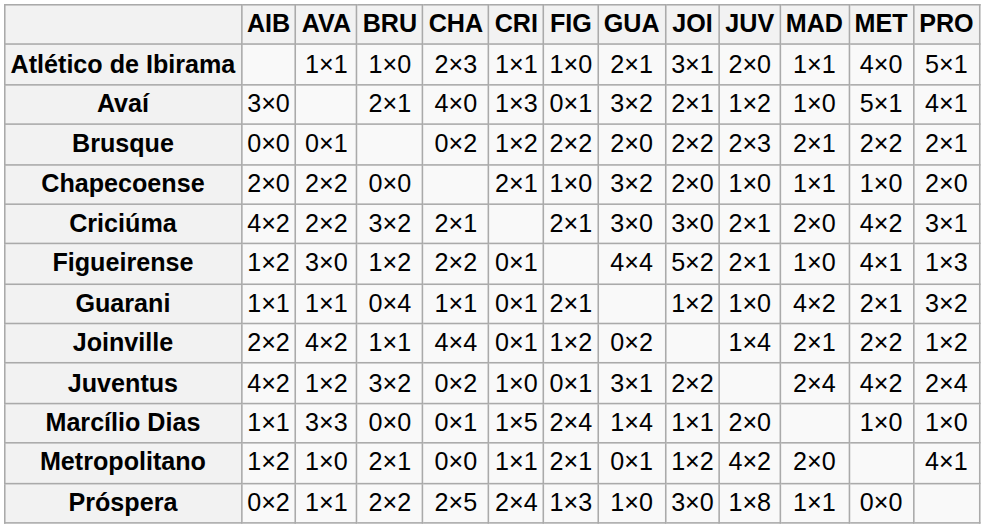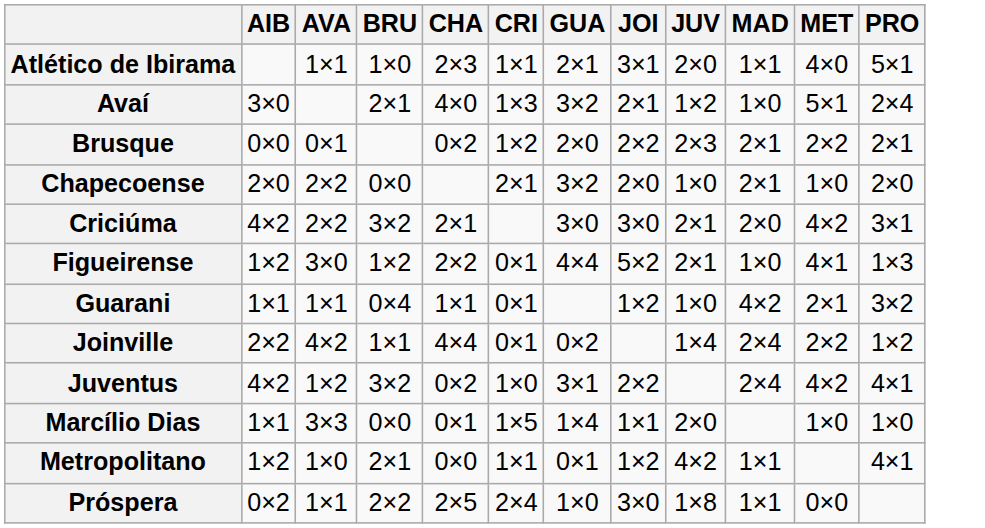 <table class="wikitable" style="text-align:center">
 <tr>
 <th></th>
 <th>AIB</th>
 <th>AVA</th>
 <th>BRU</th>
 <th>CHA</th>
 <th>CRI</th>
-<th>FIG</th>
 <th>GUA</th>
 <th>JOI</th>
 <th>JUV</th>
 <th>MAD</th>
 <th>MET</th>
 <th>PRO</th>
 </tr>
 <tr>
 <th>Atlético de Ibirama</th>
 <td></td>
 <td><span>1×1</span></td>
 <td><span>1×0</span></td>
 <td><span>2×3</span></td>
 <td><span>1×1</span></td>
-<td><span>1×0</span></td>
 <td><span>2×1</span></td>
 <td><span>3×1</span></td>
 <td><span>2×0</span></td>
 <td><span>1×1</span></td>
 <td><span>4×0</span></td>
 <td><span>5×1</span></td>
 </tr>
 <tr>
 <th>Avaí</th>
 <td><span>3×0</span></td>
 <td></td>
 <td><span>2×1</span></td>
 <td><span>4×0</span></td>
 <td><span>1×3</span></td>
-<td><span>0×1</span></td>
 <td><span>3×2</span></td>
 <td><span>2×1</span></td>
 <td><span>1×2</span></td>
 <td><span>1×0</span></td>
 <td><span>5×1</span></td>
-<td><span>4×1</span></td>
+<td><span>2×4</span></td>
 </tr>
 <tr>
 <th>Brusque</th>
 <td><span>0×0</span></td>
 <td><span>0×1</span></td>
 <td></td>
 <td><span>0×2</span></td>
 <td><span>1×2</span></td>
-<td><span>2×2</span></td>
 <td><span>2×0</span></td>
 <td><span>2×2</span></td>
 <td><span>2×3</span></td>
 <td><span>2×1</span></td>
 <td><span>2×2</span></td>
 <td><span>2×1</span></td>
 </tr>
 <tr>
 <th>Chapecoense</th>
 <td><span>2×0</span></td>
 <td><span>2×2</span></td>
 <td><span>0×0</span></td>
 <td></td>
 <td><span>2×1</span></td>
-<td><span>1×0</span></td>
 <td><span>3×2</span></td>
 <td><span>2×0</span></td>
 <td><span>1×0</span></td>
-<td><span>1×1</span></td>
+<td><span>2×1</span></td>
 <td><span>1×0</span></td>
 <td><span>2×0</span></td>
 </tr>
 <tr>
 <th>Criciúma</th>
 <td><span>4×2</span></td>
 <td><span>2×2</span></td>
 <td><span>3×2</span></td>
 <td><span>2×1</span></td>
 <td></td>
-<td><span>2×1</span></td>
 <td><span>3×0</span></td>
 <td><span>3×0</span></td>
 <td><span>2×1</span></td>
 <td><span>2×0</span></td>
 <td><span>4×2</span></td>
 <td><span>3×1</span></td>
 </tr>
 <tr>
 <th>Figueirense</th>
 <td><span>1×2</span></td>
 <td><span>3×0</span></td>
 <td><span>1×2</span></td>
 <td><span>2×2</span></td>
 <td><span>0×1</span></td>
-<td></td>
 <td><span>4×4</span></td>
 <td><span>5×2</span></td>
 <td><span>2×1</span></td>
 <td><span>1×0</span></td>
 <td><span>4×1</span></td>
 <td><span>1×3</span></td>
 </tr>
 <tr>
 <th>Guarani</th>
 <td><span>1×1</span></td>
 <td><span>1×1</span></td>
 <td><span>0×4</span></td>
 <td><span>1×1</span></td>
 <td><span>0×1</span></td>
-<td><span>2×1</span></td>
 <td></td>
 <td><span>1×2</span></td>
 <td><span>1×0</span></td>
 <td><span>4×2</span></td>
 <td><span>2×1</span></td>
 <td><span>3×2</span></td>
 </tr>
 <tr>
 <th>Joinville</th>
 <td><span>2×2</span></td>
 <td><span>4×2</span></td>
 <td><span>1×1</span></td>
 <td><span>4×4</span></td>
 <td><span>0×1</span></td>
-<td><span>1×2</span></td>
 <td><span>0×2</span></td>
 <td></td>
 <td><span>1×4</span></td>
-<td><span>2×1</span></td>
+<td><span>2×4</span></td>
 <td><span>2×2</span></td>
 <td><span>1×2</span></td>
 </tr>
 <tr>
 <th>Juventus</th>
 <td><span>4×2</span></td>
 <td><span>1×2</span></td>
 <td><span>3×2</span></td>
 <td><span>0×2</span></td>
 <td><span>1×0</span></td>
-<td><span>0×1</span></td>
 <td><span>3×1</span></td>
 <td><span>2×2</span></td>
 <td></td>
 <td><span>2×4</span></td>
 <td><span>4×2</span></td>
-<td><span>2×4</span></td>
+<td><span>4×1</span></td>
 </tr>
 <tr>
 <th>Marcílio Dias</th>
 <td><span>1×1</span></td>
 <td><span>3×3</span></td>
 <td><span>0×0</span></td>
 <td><span>0×1</span></td>
 <td><span>1×5</span></td>
-<td><span>2×4</span></td>
 <td><span>1×4</span></td>
 <td><span>1×1</span></td>
 <td><span>2×0</span></td>
 <td></td>
 <td><span>1×0</span></td>
 <td><span>1×0</span></td>
 </tr>
 <tr>
 <th>Metropolitano</th>
 <td><span>1×2</span></td>
 <td><span>1×0</span></td>
 <td><span>2×1</span></td>
 <td><span>0×0</span></td>
 <td><span>1×1</span></td>
-<td><span>2×1</span></td>
 <td><span>0×1</span></td>
 <td><span>1×2</span></td>
 <td><span>4×2</span></td>
-<td><span>2×0</span></td>
+<td><span>1×1</span></td>
 <td></td>
 <td><span>4×1</span></td>
 </tr>
 <tr>
 <th>Próspera</th>
 <td><span>0×2</span></td>
 <td><span>1×1</span></td>
 <td><span>2×2</span></td>
 <td><span>2×5</span></td>
 <td><span>2×4</span></td>
-<td><span>1×3</span></td>
 <td><span>1×0</span></td>
 <td><span>3×0</span></td>
 <td><span>1×8</span></td>
 <td><span>1×1</span></td>
 <td><span>0×0</span></td>
 <td></td>
 </tr>
 </table>
